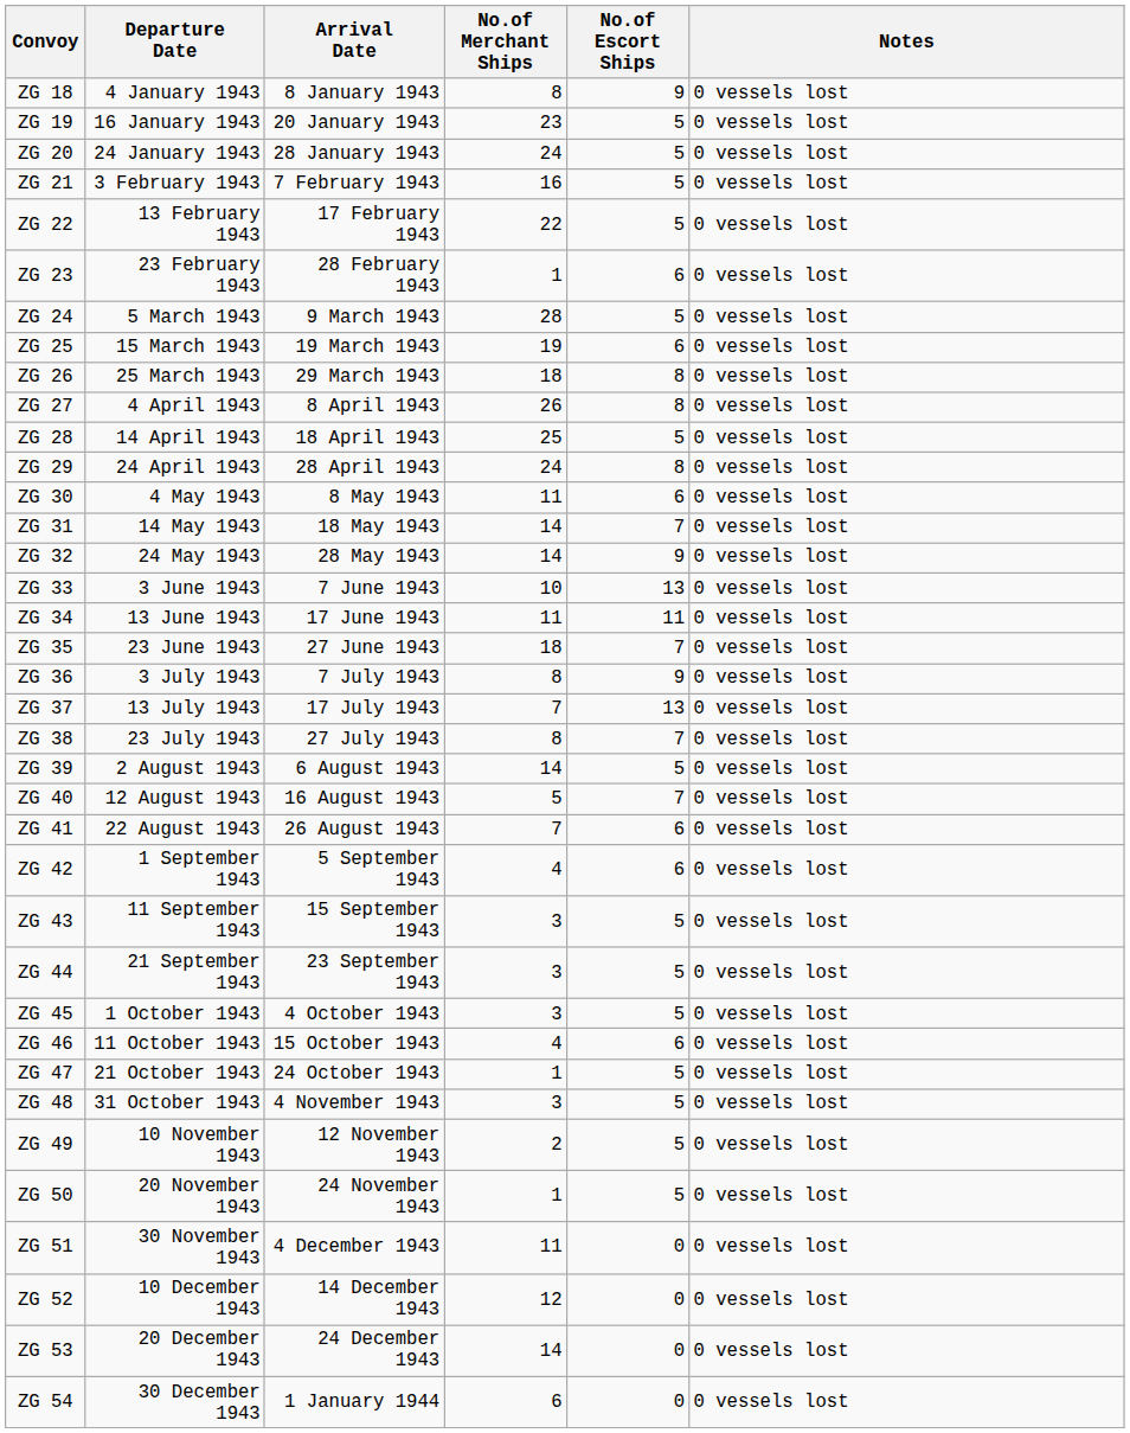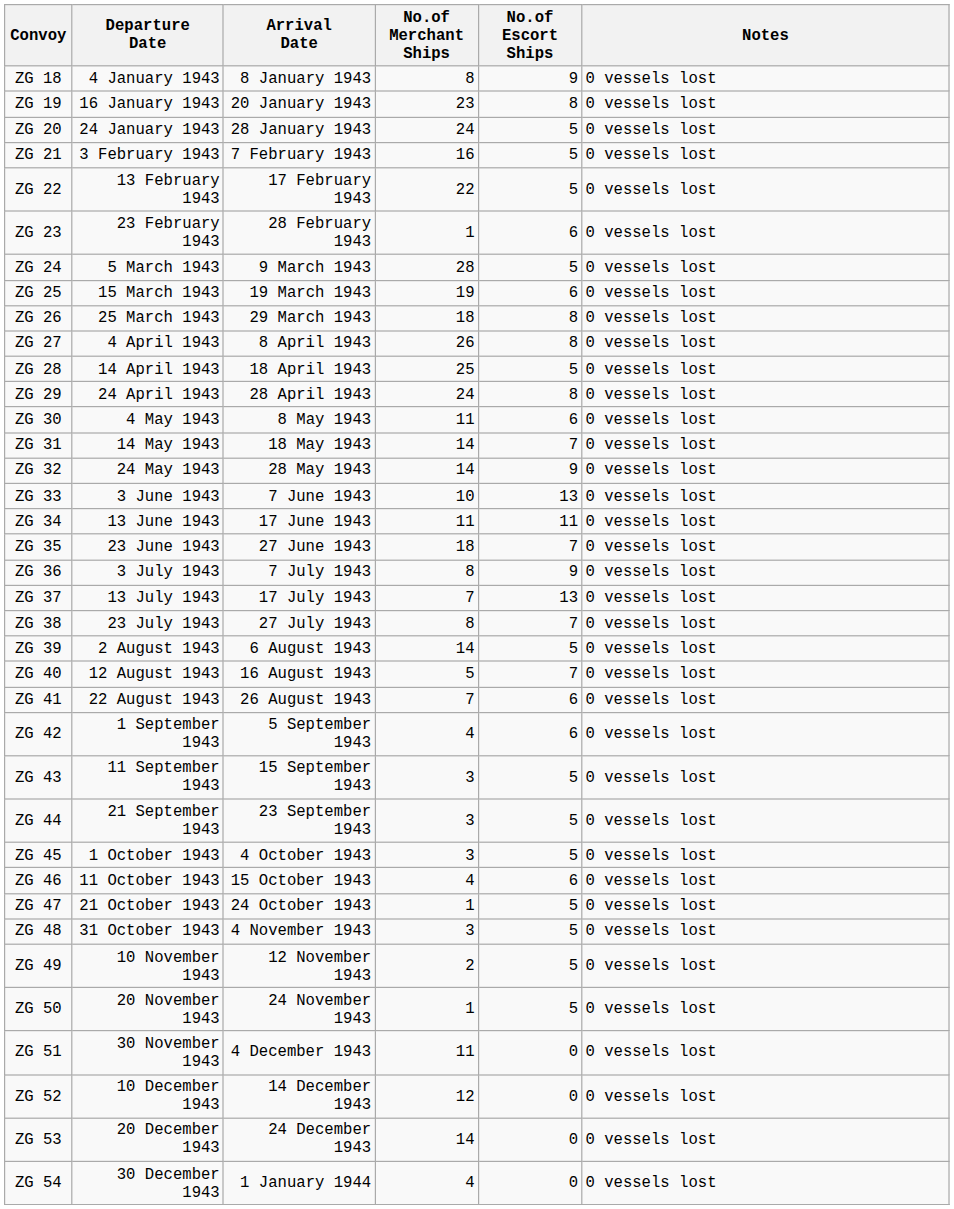 <table class="wikitable sortable">
 <tr>
 <th scope="col" width="50px">Convoy</th>
 <th scope="col" width="120px">Departure<br>Date</th>
 <th scope="col" width="120px">Arrival<br>Date</th>
 <th scope="col" width="80px">No.of Merchant Ships</th>
 <th scope="col" width="80px">No.of Escort Ships</th>
 <th scope="col" width="300px">Notes</th>
 </tr>
 <tr>
 <td align="center">ZG 18</td>
 <td align="right">4 January 1943</td>
 <td align="right">8 January 1943</td>
 <td align="right">8</td>
 <td align="right">9</td>
 <td align="left">0 vessels lost</td>
 </tr>
 <tr>
 <td align="center">ZG 19</td>
 <td align="right">16 January 1943</td>
 <td align="right">20 January 1943</td>
 <td align="right">23</td>
-<td align="right">5</td>
+<td align="right">8</td>
 <td align="left">0 vessels lost</td>
 </tr>
 <tr>
 <td align="center">ZG 20</td>
 <td align="right">24 January 1943</td>
 <td align="right">28 January 1943</td>
 <td align="right">24</td>
 <td align="right">5</td>
 <td align="left">0 vessels lost</td>
 </tr>
 <tr>
 <td align="center">ZG 21</td>
 <td align="right">3 February 1943</td>
 <td align="right">7 February 1943</td>
 <td align="right">16</td>
 <td align="right">5</td>
 <td align="left">0 vessels lost</td>
 </tr>
 <tr>
 <td align="center">ZG 22</td>
 <td align="right">13 February 1943</td>
 <td align="right">17 February 1943</td>
 <td align="right">22</td>
 <td align="right">5</td>
 <td align="left">0 vessels lost</td>
 </tr>
 <tr>
 <td align="center">ZG 23</td>
 <td align="right">23 February 1943</td>
 <td align="right">28 February 1943</td>
 <td align="right">1</td>
 <td align="right">6</td>
 <td align="left">0 vessels lost</td>
 </tr>
 <tr>
 <td align="center">ZG 24</td>
 <td align="right">5 March 1943</td>
 <td align="right">9 March 1943</td>
 <td align="right">28</td>
 <td align="right">5</td>
 <td align="left">0 vessels lost</td>
 </tr>
 <tr>
 <td align="center">ZG 25</td>
 <td align="right">15 March 1943</td>
 <td align="right">19 March 1943</td>
 <td align="right">19</td>
 <td align="right">6</td>
 <td align="left">0 vessels lost</td>
 </tr>
 <tr>
 <td align="center">ZG 26</td>
 <td align="right">25 March 1943</td>
 <td align="right">29 March 1943</td>
 <td align="right">18</td>
 <td align="right">8</td>
 <td align="left">0 vessels lost</td>
 </tr>
 <tr>
 <td align="center">ZG 27</td>
 <td align="right">4 April 1943</td>
 <td align="right">8 April 1943</td>
 <td align="right">26</td>
 <td align="right">8</td>
 <td align="left">0 vessels lost</td>
 </tr>
 <tr>
 <td align="center">ZG 28</td>
 <td align="right">14 April 1943</td>
 <td align="right">18 April 1943</td>
 <td align="right">25</td>
 <td align="right">5</td>
 <td align="left">0 vessels lost</td>
 </tr>
 <tr>
 <td align="center">ZG 29</td>
 <td align="right">24 April 1943</td>
 <td align="right">28 April 1943</td>
 <td align="right">24</td>
 <td align="right">8</td>
 <td align="left">0 vessels lost</td>
 </tr>
 <tr>
 <td align="center">ZG 30</td>
 <td align="right">4 May 1943</td>
 <td align="right">8 May 1943</td>
 <td align="right">11</td>
 <td align="right">6</td>
 <td align="left">0 vessels lost</td>
 </tr>
 <tr>
 <td align="center">ZG 31</td>
 <td align="right">14 May 1943</td>
 <td align="right">18 May 1943</td>
 <td align="right">14</td>
 <td align="right">7</td>
 <td align="left">0 vessels lost</td>
 </tr>
 <tr>
 <td align="center">ZG 32</td>
 <td align="right">24 May 1943</td>
 <td align="right">28 May 1943</td>
 <td align="right">14</td>
 <td align="right">9</td>
 <td align="left">0 vessels lost</td>
 </tr>
 <tr>
 <td align="center">ZG 33</td>
 <td align="right">3 June 1943</td>
 <td align="right">7 June 1943</td>
 <td align="right">10</td>
 <td align="right">13</td>
 <td align="left">0 vessels lost</td>
 </tr>
 <tr>
 <td align="center">ZG 34</td>
 <td align="right">13 June 1943</td>
 <td align="right">17 June 1943</td>
 <td align="right">11</td>
 <td align="right">11</td>
 <td align="left">0 vessels lost</td>
 </tr>
 <tr>
 <td align="center">ZG 35</td>
 <td align="right">23 June 1943</td>
 <td align="right">27 June 1943</td>
 <td align="right">18</td>
 <td align="right">7</td>
 <td align="left">0 vessels lost</td>
 </tr>
 <tr>
 <td align="center">ZG 36</td>
 <td align="right">3 July 1943</td>
 <td align="right">7 July 1943</td>
 <td align="right">8</td>
 <td align="right">9</td>
 <td align="left">0 vessels lost</td>
 </tr>
 <tr>
 <td align="center">ZG 37</td>
 <td align="right">13 July 1943</td>
 <td align="right">17 July 1943</td>
 <td align="right">7</td>
 <td align="right">13</td>
 <td align="left">0 vessels lost</td>
 </tr>
 <tr>
 <td align="center">ZG 38</td>
 <td align="right">23 July 1943</td>
 <td align="right">27 July 1943</td>
 <td align="right">8</td>
 <td align="right">7</td>
 <td align="left">0 vessels lost</td>
 </tr>
 <tr>
 <td align="center">ZG 39</td>
 <td align="right">2 August 1943</td>
 <td align="right">6 August 1943</td>
 <td align="right">14</td>
 <td align="right">5</td>
 <td align="left">0 vessels lost</td>
 </tr>
 <tr>
 <td align="center">ZG 40</td>
 <td align="right">12 August 1943</td>
 <td align="right">16 August 1943</td>
 <td align="right">5</td>
 <td align="right">7</td>
 <td align="left">0 vessels lost</td>
 </tr>
 <tr>
 <td align="center">ZG 41</td>
 <td align="right">22 August 1943</td>
 <td align="right">26 August 1943</td>
 <td align="right">7</td>
 <td align="right">6</td>
 <td align="left">0 vessels lost</td>
 </tr>
 <tr>
 <td align="center">ZG 42</td>
 <td align="right">1 September 1943</td>
 <td align="right">5 September 1943</td>
 <td align="right">4</td>
 <td align="right">6</td>
 <td align="left">0 vessels lost</td>
 </tr>
 <tr>
 <td align="center">ZG 43</td>
 <td align="right">11 September 1943</td>
 <td align="right">15 September 1943</td>
 <td align="right">3</td>
 <td align="right">5</td>
 <td align="left">0 vessels lost</td>
 </tr>
 <tr>
 <td align="center">ZG 44</td>
 <td align="right">21 September 1943</td>
 <td align="right">23 September 1943</td>
 <td align="right">3</td>
 <td align="right">5</td>
 <td align="left">0 vessels lost</td>
 </tr>
 <tr>
 <td align="center">ZG 45</td>
 <td align="right">1 October 1943</td>
 <td align="right">4 October 1943</td>
 <td align="right">3</td>
 <td align="right">5</td>
 <td align="left">0 vessels lost</td>
 </tr>
 <tr>
 <td align="center">ZG 46</td>
 <td align="right">11 October 1943</td>
 <td align="right">15 October 1943</td>
 <td align="right">4</td>
 <td align="right">6</td>
 <td align="left">0 vessels lost</td>
 </tr>
 <tr>
 <td align="center">ZG 47</td>
 <td align="right">21 October 1943</td>
 <td align="right">24 October 1943</td>
 <td align="right">1</td>
 <td align="right">5</td>
 <td align="left">0 vessels lost</td>
 </tr>
 <tr>
 <td align="center">ZG 48</td>
 <td align="right">31 October 1943</td>
 <td align="right">4 November 1943</td>
 <td align="right">3</td>
 <td align="right">5</td>
 <td align="left">0 vessels lost</td>
 </tr>
 <tr>
 <td align="center">ZG 49</td>
 <td align="right">10 November 1943</td>
 <td align="right">12 November 1943</td>
 <td align="right">2</td>
 <td align="right">5</td>
 <td align="left">0 vessels lost</td>
 </tr>
 <tr>
 <td align="center">ZG 50</td>
 <td align="right">20 November 1943</td>
 <td align="right">24 November 1943</td>
 <td align="right">1</td>
 <td align="right">5</td>
 <td align="left">0 vessels lost</td>
 </tr>
 <tr>
 <td align="center">ZG 51</td>
 <td align="right">30 November 1943</td>
 <td align="right">4 December 1943</td>
 <td align="right">11</td>
 <td align="right">0</td>
 <td align="left">0 vessels lost</td>
 </tr>
 <tr>
 <td align="center">ZG 52</td>
 <td align="right">10 December 1943</td>
 <td align="right">14 December 1943</td>
 <td align="right">12</td>
 <td align="right">0</td>
 <td align="left">0 vessels lost</td>
 </tr>
 <tr>
 <td align="center">ZG 53</td>
 <td align="right">20 December 1943</td>
 <td align="right">24 December 1943</td>
 <td align="right">14</td>
 <td align="right">0</td>
 <td align="left">0 vessels lost</td>
 </tr>
 <tr>
 <td align="center">ZG 54</td>
 <td align="right">30 December 1943</td>
 <td align="right">1 January 1944</td>
-<td align="right">6</td>
+<td align="right">4</td>
 <td align="right">0</td>
 <td align="left">0 vessels lost</td>
 </tr>
 <tr>
 </tr>
 </table>
